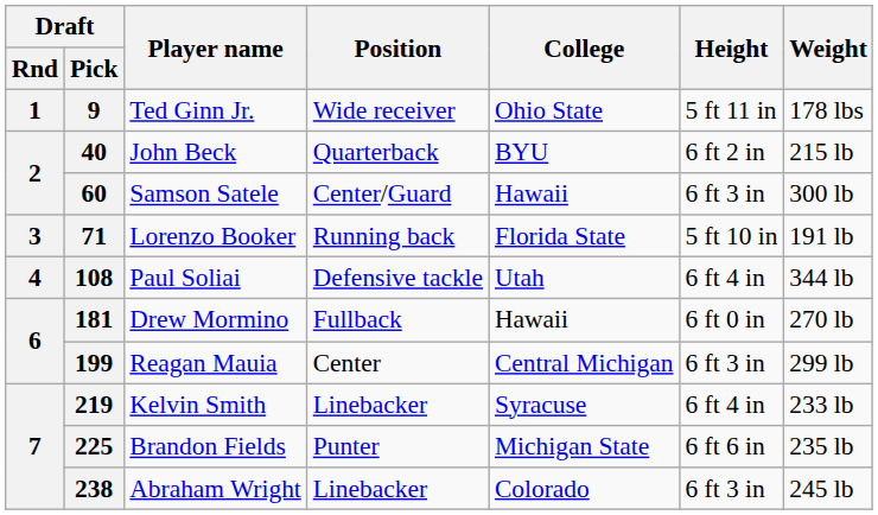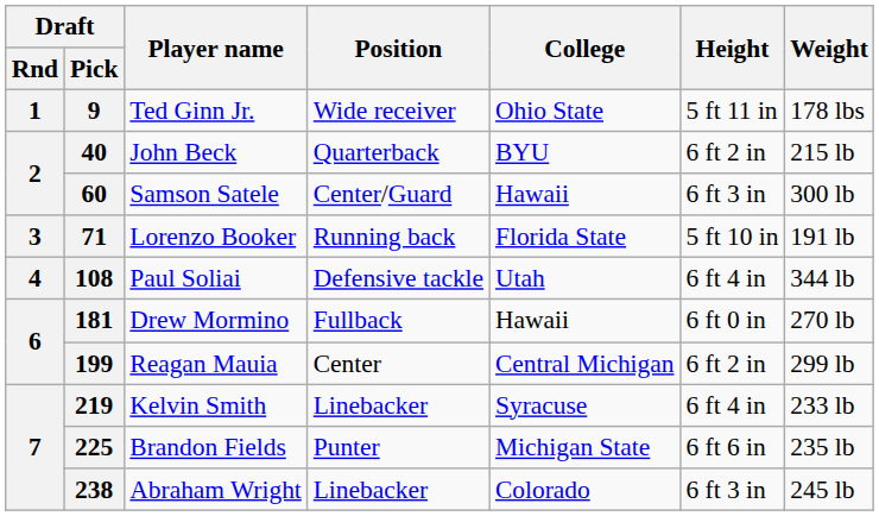 <table class="wikitable" style="font-size: 95%;">
 <tr>
 <th colspan="2">Draft</th>
 <th rowspan="2">Player name</th>
 <th rowspan="2">Position</th>
 <th rowspan="2">College</th>
 <th rowspan="2">Height</th>
 <th rowspan="2">Weight</th>
 </tr>
 <tr>
 <th>Rnd</th>
 <th>Pick</th>
 </tr>
 <tr>
 <th>1</th>
 <th>9</th>
 <td><a href='#'>Ted Ginn Jr.</a></td>
 <td><a href='#'>Wide receiver</a></td>
 <td><a href='#'>Ohio State</a></td>
 <td>5 ft 11 in</td>
 <td>178 lbs</td>
 </tr>
 <tr>
 <th rowspan="2">2</th>
 <th>40</th>
 <td><a href='#'>John Beck</a></td>
 <td><a href='#'>Quarterback</a></td>
 <td><a href='#'>BYU</a></td>
 <td>6 ft 2 in</td>
 <td>215 lb</td>
 </tr>
 <tr>
 <th>60</th>
 <td><a href='#'>Samson Satele</a></td>
 <td><a href='#'>Center</a>/<a href='#'>Guard</a></td>
 <td><a href='#'>Hawaii</a></td>
 <td>6 ft 3 in</td>
 <td>300 lb</td>
 </tr>
 <tr>
 <th>3</th>
 <th>71</th>
 <td><a href='#'>Lorenzo Booker</a></td>
 <td><a href='#'>Running back</a></td>
 <td><a href='#'>Florida State</a></td>
 <td>5 ft 10 in</td>
 <td>191 lb</td>
 </tr>
 <tr>
 <th>4</th>
 <th>108</th>
 <td><a href='#'>Paul Soliai</a></td>
 <td><a href='#'>Defensive tackle</a></td>
 <td><a href='#'>Utah</a></td>
 <td>6 ft 4 in</td>
 <td>344 lb</td>
 </tr>
 <tr>
 <th rowspan="2">6</th>
 <th>181</th>
 <td><a href='#'>Drew Mormino</a></td>
 <td><a href='#'>Fullback</a></td>
 <td>Hawaii</td>
 <td>6 ft 0 in</td>
 <td>270 lb</td>
 </tr>
 <tr>
 <th>199</th>
 <td><a href='#'>Reagan Mauia</a></td>
 <td>Center</td>
 <td><a href='#'>Central Michigan</a></td>
-<td>6 ft 3 in</td>
+<td>6 ft 2 in</td>
 <td>299 lb</td>
 </tr>
 <tr>
 <th rowspan="3">7</th>
 <th>219</th>
 <td><a href='#'>Kelvin Smith</a></td>
 <td><a href='#'>Linebacker</a></td>
 <td><a href='#'>Syracuse</a></td>
 <td>6 ft 4 in</td>
 <td>233 lb</td>
 </tr>
 <tr>
 <th>225</th>
 <td><a href='#'>Brandon Fields</a></td>
 <td><a href='#'>Punter</a></td>
 <td><a href='#'>Michigan State</a></td>
 <td>6 ft 6 in</td>
 <td>235 lb</td>
 </tr>
 <tr>
 <th>238</th>
 <td><a href='#'>Abraham Wright</a></td>
 <td><a href='#'>Linebacker</a></td>
 <td><a href='#'>Colorado</a></td>
 <td>6 ft 3 in</td>
 <td>245 lb</td>
 </tr>
 </table>
